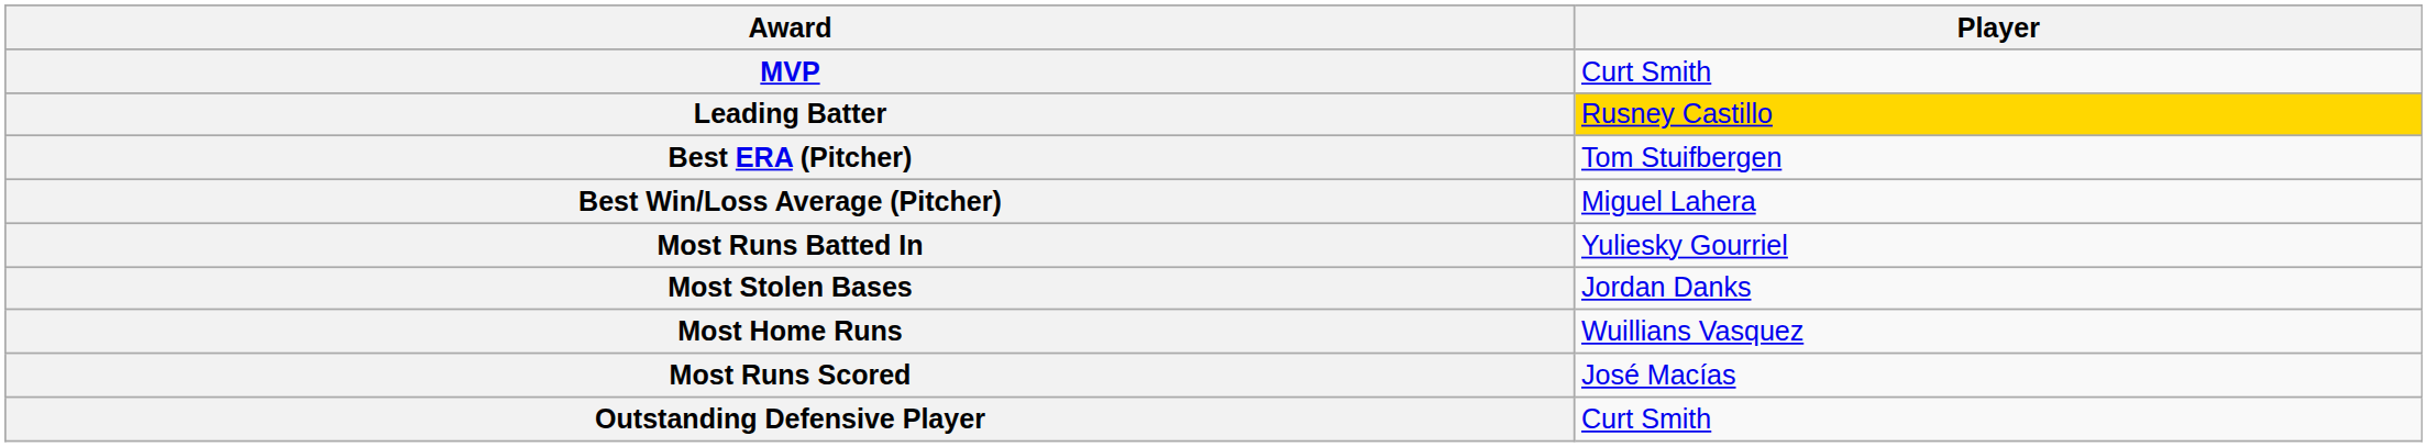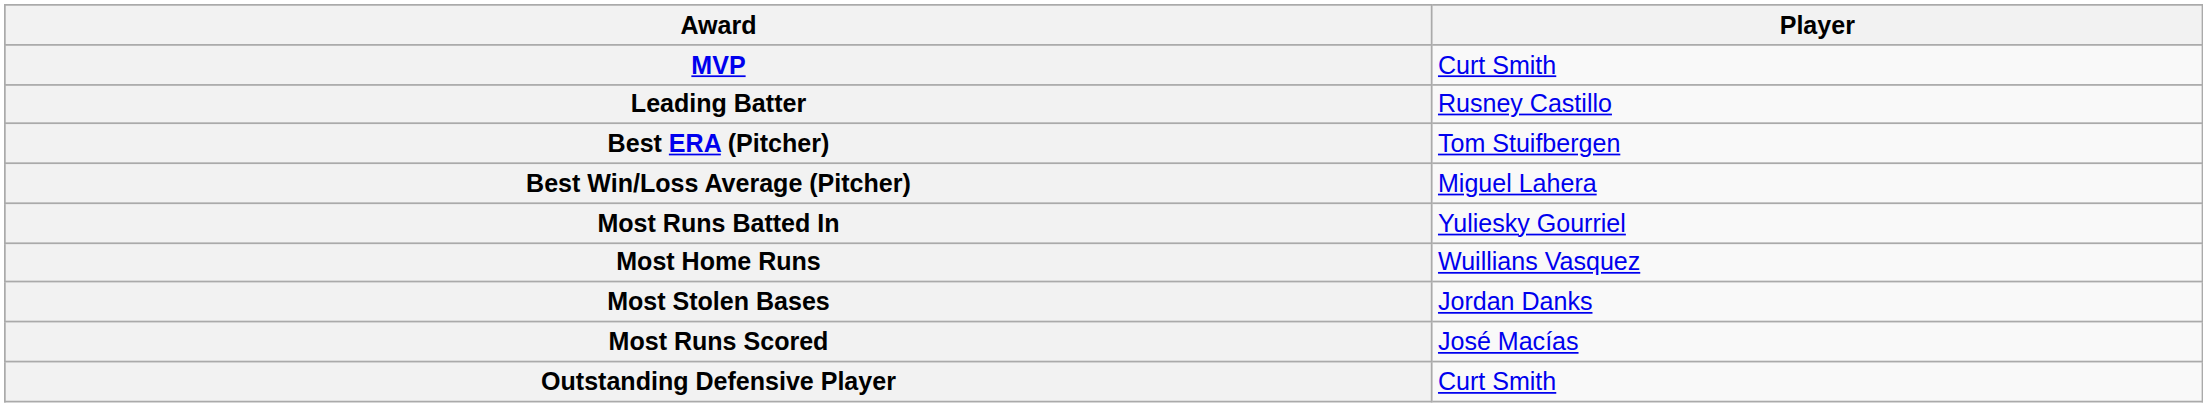 <table class="wikitable" style="border-collapse:collapse; font-size:90%; width:100%">
 <tr>
 <th>Award</th>
 <th>Player</th>
 </tr>
 <tr>
 <th><a href='#'>MVP</a></th>
 <td> <a href='#'>Curt Smith</a></td>
 </tr>
 <tr>
 <th>Leading Batter</th>
-<td style="background: gold;"> <a href='#'>Rusney Castillo</a></td>
+<td> <a href='#'>Rusney Castillo</a></td>
 </tr>
 <tr>
 <th>Best <a href='#'>ERA</a> (Pitcher)</th>
 <td> <a href='#'>Tom Stuifbergen</a></td>
 </tr>
 <tr>
 <th>Best Win/Loss Average (Pitcher)</th>
 <td> <a href='#'>Miguel Lahera</a></td>
 </tr>
 <tr>
 <th>Most Runs Batted In</th>
 <td> <a href='#'>Yuliesky Gourriel</a></td>
 </tr>
 <tr>
+<th>Most Home Runs</th>
+<td> <a href='#'>Wuillians Vasquez</a></td>
+</tr>
+<tr>
 <th>Most Stolen Bases</th>
 <td> <a href='#'>Jordan Danks</a></td>
-</tr>
-<tr>
-<th>Most Home Runs</th>
-<td> <a href='#'>Wuillians Vasquez</a></td>
 </tr>
 <tr>
 <th>Most Runs Scored</th>
 <td> <a href='#'>José Macías</a></td>
 </tr>
 <tr>
 <th>Outstanding Defensive Player</th>
 <td> <a href='#'>Curt Smith</a></td>
 </tr>
 </table>
